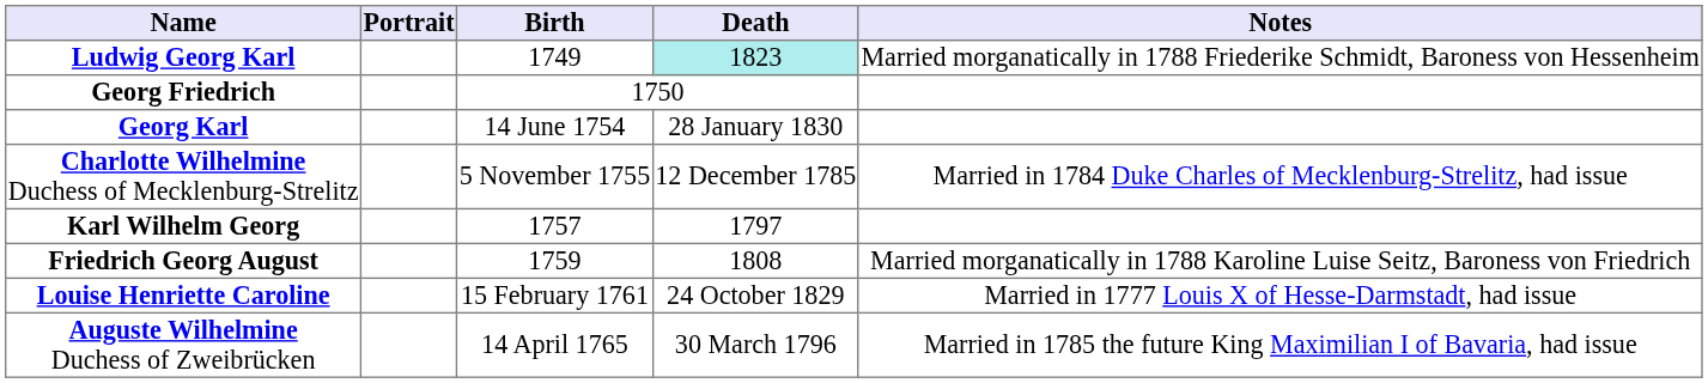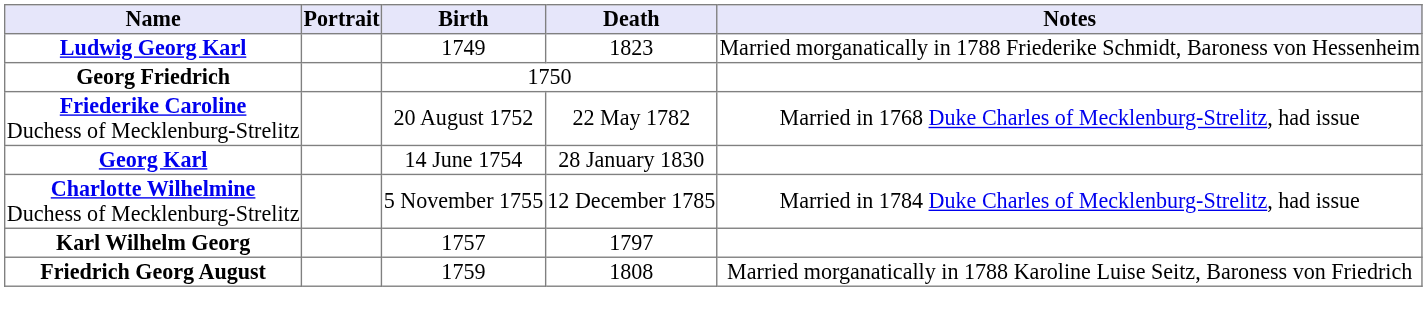 <table border=1 style="border-collapse: collapse;">
 <tr bgcolor=Lavender>
 <th>Name</th>
 <th>Portrait</th>
 <th>Birth</th>
 <th>Death</th>
 <th>Notes</th>
 </tr>
 <tr>
 <td align=center><strong><a href='#'>Ludwig Georg Karl</a></strong></td>
 <td align=center></td>
 <td align=center>1749</td>
-<td align=center style="background: paleturquoise;">1823</td>
+<td align=center>1823</td>
 <td align=center>Married morganatically in 1788 Friederike Schmidt, Baroness von Hessenheim</td>
 </tr>
 <tr>
 <td align=center><strong>Georg Friedrich</strong></td>
 <td align=center></td>
 <td align="center" colspan="2">1750</td>
 <td></td>
+</tr>
+<tr>
+<td align=center><strong><a href='#'>Friederike Caroline</a></strong><br>Duchess of Mecklenburg-Strelitz</td>
+<td align=center></td>
+<td align=center>20 August 1752</td>
+<td align=center>22 May 1782</td>
+<td align=center>Married in 1768 <a href='#'>Duke Charles of Mecklenburg-Strelitz</a>, had issue</td>
 </tr>
 <tr>
 <td align=center><strong><a href='#'>Georg Karl</a></strong></td>
 <td align=center></td>
 <td align=center>14 June 1754</td>
 <td align=center>28 January 1830</td>
 <td align=center></td>
 </tr>
 <tr>
 <td align=center><strong><a href='#'>Charlotte Wilhelmine</a></strong><br>Duchess of Mecklenburg-Strelitz</td>
 <td align=center></td>
 <td align=center>5 November 1755</td>
 <td align=center>12 December 1785</td>
 <td align=center>Married in 1784 <a href='#'>Duke Charles of Mecklenburg-Strelitz</a>, had issue</td>
 </tr>
 <tr>
 <td align=center><strong>Karl Wilhelm Georg</strong><br></td>
 <td align=center></td>
 <td align=center>1757</td>
 <td align=center>1797</td>
 <td align=center></td>
 </tr>
 <tr>
 <td align=center><strong>Friedrich Georg August</strong><br></td>
 <td align=center></td>
 <td align=center>1759</td>
 <td align=center>1808</td>
 <td align=center>Married morganatically in 1788 Karoline Luise Seitz, Baroness von Friedrich</td>
 </tr>
-<tr>
-<td align=center><strong><a href='#'>Louise Henriette Caroline</a></strong><br></td>
-<td align=center></td>
-<td align=center>15 February 1761</td>
-<td align=center>24 October 1829</td>
-<td align=center>Married in 1777 <a href='#'>Louis X of Hesse-Darmstadt</a>, had issue</td>
-</tr>
-<tr>
-<td align=center><strong><a href='#'>Auguste Wilhelmine</a></strong><br>Duchess of Zweibrücken</td>
-<td align=center></td>
-<td align=center>14 April 1765</td>
-<td align=center>30 March 1796</td>
-<td align=center>Married in 1785 the future King  <a href='#'>Maximilian I of Bavaria</a>, had issue</td>
-</tr>
 </table>
